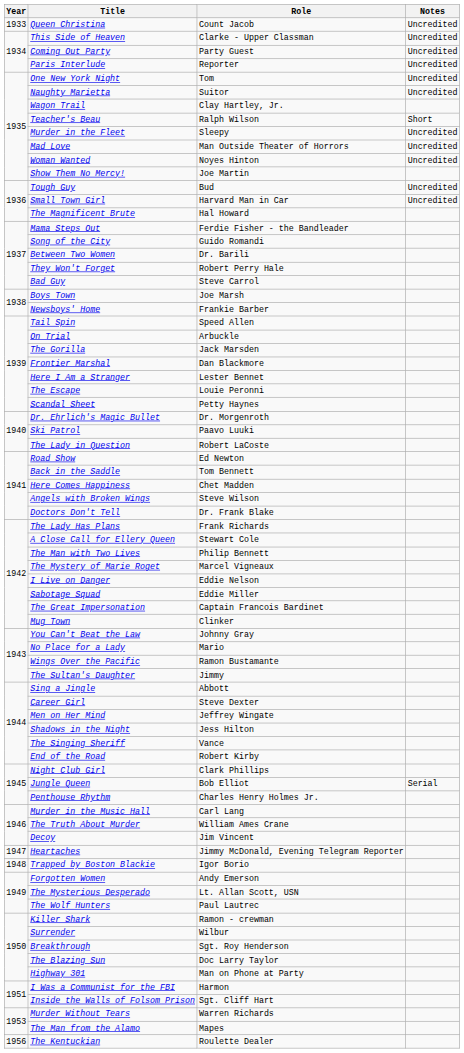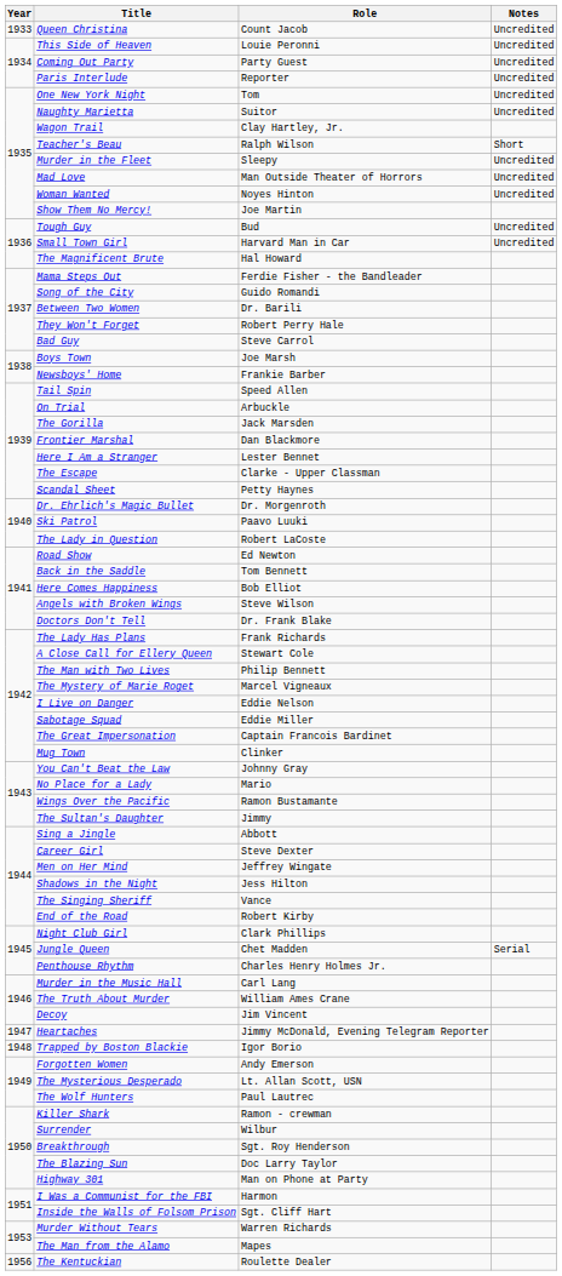 <table class="wikitable sortable">
 <tr>
 <th>Year</th>
 <th>Title</th>
 <th>Role</th>
 <th class="unsortable">Notes</th>
 </tr>
 <tr>
 <td>1933</td>
 <td><em><a href='#'>Queen Christina</a></em></td>
 <td>Count Jacob</td>
 <td>Uncredited</td>
 </tr>
 <tr>
 <td rowspan="3">1934</td>
 <td><em><a href='#'>This Side of Heaven</a></em></td>
-<td>Clarke - Upper Classman</td>
+<td>Louie Peronni</td>
 <td>Uncredited</td>
 </tr>
 <tr>
 <td><em><a href='#'>Coming Out Party</a></em></td>
 <td>Party Guest</td>
 <td>Uncredited</td>
 </tr>
 <tr>
 <td><em><a href='#'>Paris Interlude</a></em></td>
 <td>Reporter</td>
 <td>Uncredited</td>
 </tr>
 <tr>
 <td rowspan="8">1935</td>
 <td><em><a href='#'>One New York Night</a></em></td>
 <td>Tom</td>
 <td>Uncredited</td>
 </tr>
 <tr>
 <td><em><a href='#'>Naughty Marietta</a></em></td>
 <td>Suitor</td>
 <td>Uncredited</td>
 </tr>
 <tr>
 <td><em><a href='#'>Wagon Trail</a></em></td>
 <td>Clay Hartley, Jr.</td>
 <td></td>
 </tr>
 <tr>
 <td><em><a href='#'>Teacher's Beau</a></em></td>
 <td>Ralph Wilson</td>
 <td>Short</td>
 </tr>
 <tr>
 <td><em><a href='#'>Murder in the Fleet</a></em></td>
 <td>Sleepy</td>
 <td>Uncredited</td>
 </tr>
 <tr>
 <td><em><a href='#'>Mad Love</a></em></td>
 <td>Man Outside Theater of Horrors</td>
 <td>Uncredited</td>
 </tr>
 <tr>
 <td><em><a href='#'>Woman Wanted</a></em></td>
 <td>Noyes Hinton</td>
 <td>Uncredited</td>
 </tr>
 <tr>
 <td><em><a href='#'>Show Them No Mercy!</a></em></td>
 <td>Joe Martin</td>
 <td></td>
 </tr>
 <tr>
 <td rowspan="3">1936</td>
 <td><em><a href='#'>Tough Guy</a></em></td>
 <td>Bud</td>
 <td>Uncredited</td>
 </tr>
 <tr>
 <td><em><a href='#'>Small Town Girl</a></em></td>
 <td>Harvard Man in Car</td>
 <td>Uncredited</td>
 </tr>
 <tr>
 <td><em><a href='#'>The Magnificent Brute</a></em></td>
 <td>Hal Howard</td>
 <td></td>
 </tr>
 <tr>
 <td rowspan="5">1937</td>
 <td><em><a href='#'>Mama Steps Out</a></em></td>
 <td>Ferdie Fisher - the Bandleader</td>
 <td></td>
 </tr>
 <tr>
 <td><em><a href='#'>Song of the City</a></em></td>
 <td>Guido Romandi</td>
 <td></td>
 </tr>
 <tr>
 <td><em><a href='#'>Between Two Women</a></em></td>
 <td>Dr. Barili</td>
 <td></td>
 </tr>
 <tr>
 <td><em><a href='#'>They Won't Forget</a></em></td>
 <td>Robert Perry Hale</td>
 <td></td>
 </tr>
 <tr>
 <td><em><a href='#'>Bad Guy</a></em></td>
 <td>Steve Carrol</td>
 <td></td>
 </tr>
 <tr>
 <td rowspan="2">1938</td>
 <td><em><a href='#'>Boys Town</a></em></td>
 <td>Joe Marsh</td>
 <td></td>
 </tr>
 <tr>
 <td><em><a href='#'>Newsboys' Home</a></em></td>
 <td>Frankie Barber</td>
 <td></td>
 </tr>
 <tr>
 <td rowspan="7">1939</td>
 <td><em><a href='#'>Tail Spin</a></em></td>
 <td>Speed Allen</td>
 <td></td>
 </tr>
 <tr>
 <td><em><a href='#'>On Trial</a></em></td>
 <td>Arbuckle</td>
 <td></td>
 </tr>
 <tr>
 <td><em><a href='#'>The Gorilla</a></em></td>
 <td>Jack Marsden</td>
 <td></td>
 </tr>
 <tr>
 <td><em><a href='#'>Frontier Marshal</a></em></td>
 <td>Dan Blackmore</td>
 <td></td>
 </tr>
 <tr>
 <td><em><a href='#'>Here I Am a Stranger</a></em></td>
 <td>Lester Bennet</td>
 <td></td>
 </tr>
 <tr>
 <td><em><a href='#'>The Escape</a></em></td>
-<td>Louie Peronni</td>
+<td>Clarke - Upper Classman</td>
 <td></td>
 </tr>
 <tr>
 <td><em><a href='#'>Scandal Sheet</a></em></td>
 <td>Petty Haynes</td>
 <td></td>
 </tr>
 <tr>
 <td rowspan="3">1940</td>
 <td><em><a href='#'>Dr. Ehrlich's Magic Bullet</a></em></td>
 <td>Dr. Morgenroth</td>
 <td></td>
 </tr>
 <tr>
 <td><em><a href='#'>Ski Patrol</a></em></td>
 <td>Paavo Luuki</td>
 <td></td>
 </tr>
 <tr>
 <td><em><a href='#'>The Lady in Question</a></em></td>
 <td>Robert LaCoste</td>
 <td></td>
 </tr>
 <tr>
 <td rowspan="5">1941</td>
 <td><em><a href='#'>Road Show</a></em></td>
 <td>Ed Newton</td>
 <td></td>
 </tr>
 <tr>
 <td><em><a href='#'>Back in the Saddle</a></em></td>
 <td>Tom Bennett</td>
 <td></td>
 </tr>
 <tr>
 <td><em><a href='#'>Here Comes Happiness</a></em></td>
-<td>Chet Madden</td>
+<td>Bob Elliot</td>
 <td></td>
 </tr>
 <tr>
 <td><em><a href='#'>Angels with Broken Wings</a></em></td>
 <td>Steve Wilson</td>
 <td></td>
 </tr>
 <tr>
 <td><em><a href='#'>Doctors Don't Tell</a></em></td>
 <td>Dr. Frank Blake</td>
 <td></td>
 </tr>
 <tr>
 <td rowspan="8">1942</td>
 <td><em><a href='#'>The Lady Has Plans</a></em></td>
 <td>Frank Richards</td>
 <td></td>
 </tr>
 <tr>
 <td><em><a href='#'>A Close Call for Ellery Queen</a></em></td>
 <td>Stewart Cole</td>
 <td></td>
 </tr>
 <tr>
 <td><em><a href='#'>The Man with Two Lives</a></em></td>
 <td>Philip Bennett</td>
 <td></td>
 </tr>
 <tr>
 <td><em><a href='#'>The Mystery of Marie Roget</a></em></td>
 <td>Marcel Vigneaux</td>
 <td></td>
 </tr>
 <tr>
 <td><em><a href='#'>I Live on Danger</a></em></td>
 <td>Eddie Nelson</td>
 <td></td>
 </tr>
 <tr>
 <td><em><a href='#'>Sabotage Squad</a></em></td>
 <td>Eddie Miller</td>
 <td></td>
 </tr>
 <tr>
 <td><em><a href='#'>The Great Impersonation</a></em></td>
 <td>Captain Francois Bardinet</td>
 <td></td>
 </tr>
 <tr>
 <td><em><a href='#'>Mug Town</a></em></td>
 <td>Clinker</td>
 <td></td>
 </tr>
 <tr>
 <td rowspan="4">1943</td>
 <td><em><a href='#'>You Can't Beat the Law</a></em></td>
 <td>Johnny Gray</td>
 <td></td>
 </tr>
 <tr>
 <td><em><a href='#'>No Place for a Lady</a></em></td>
 <td>Mario</td>
 <td></td>
 </tr>
 <tr>
 <td><em><a href='#'>Wings Over the Pacific</a></em></td>
 <td>Ramon Bustamante</td>
 <td></td>
 </tr>
 <tr>
 <td><em><a href='#'>The Sultan's Daughter</a></em></td>
 <td>Jimmy</td>
 <td></td>
 </tr>
 <tr>
 <td rowspan="6">1944</td>
 <td><em><a href='#'>Sing a Jingle</a></em></td>
 <td>Abbott</td>
 <td></td>
 </tr>
 <tr>
 <td><em><a href='#'>Career Girl</a></em></td>
 <td>Steve Dexter</td>
 <td></td>
 </tr>
 <tr>
 <td><em><a href='#'>Men on Her Mind</a></em></td>
 <td>Jeffrey Wingate</td>
 <td></td>
 </tr>
 <tr>
 <td><em><a href='#'>Shadows in the Night</a></em></td>
 <td>Jess Hilton</td>
 <td></td>
 </tr>
 <tr>
 <td><em><a href='#'>The Singing Sheriff</a></em></td>
 <td>Vance</td>
 <td></td>
 </tr>
 <tr>
 <td><em><a href='#'>End of the Road</a></em></td>
 <td>Robert Kirby</td>
 <td></td>
 </tr>
 <tr>
 <td rowspan="3">1945</td>
 <td><em><a href='#'>Night Club Girl</a></em></td>
 <td>Clark Phillips</td>
 <td></td>
 </tr>
 <tr>
 <td><em><a href='#'>Jungle Queen</a></em></td>
-<td>Bob Elliot</td>
+<td>Chet Madden</td>
 <td>Serial</td>
 </tr>
 <tr>
 <td><em><a href='#'>Penthouse Rhythm</a></em></td>
 <td>Charles Henry Holmes Jr.</td>
 <td></td>
 </tr>
 <tr>
 <td rowspan="3">1946</td>
 <td><em><a href='#'>Murder in the Music Hall</a></em></td>
 <td>Carl Lang</td>
 <td></td>
 </tr>
 <tr>
 <td><em><a href='#'>The Truth About Murder</a></em></td>
 <td>William Ames Crane</td>
 <td></td>
 </tr>
 <tr>
 <td><em><a href='#'>Decoy</a></em></td>
 <td>Jim Vincent</td>
 <td></td>
 </tr>
 <tr>
 <td>1947</td>
 <td><em><a href='#'>Heartaches</a></em></td>
 <td>Jimmy McDonald, Evening Telegram Reporter</td>
 <td></td>
 </tr>
 <tr>
 <td>1948</td>
 <td><em><a href='#'>Trapped by Boston Blackie</a></em></td>
 <td>Igor Borio</td>
 <td></td>
 </tr>
 <tr>
 <td rowspan="3">1949</td>
 <td><em><a href='#'>Forgotten Women</a></em></td>
 <td>Andy Emerson</td>
 <td></td>
 </tr>
 <tr>
 <td><em><a href='#'>The Mysterious Desperado</a></em></td>
 <td>Lt. Allan Scott, USN</td>
 <td></td>
 </tr>
 <tr>
 <td><em><a href='#'>The Wolf Hunters</a></em></td>
 <td>Paul Lautrec</td>
 <td></td>
 </tr>
 <tr>
 <td rowspan="5">1950</td>
 <td><em><a href='#'>Killer Shark</a></em></td>
 <td>Ramon - crewman</td>
 <td></td>
 </tr>
 <tr>
 <td><em><a href='#'>Surrender</a></em></td>
 <td>Wilbur</td>
 <td></td>
 </tr>
 <tr>
 <td><em><a href='#'>Breakthrough</a></em></td>
 <td>Sgt. Roy Henderson</td>
 <td></td>
 </tr>
 <tr>
 <td><em><a href='#'>The Blazing Sun</a></em></td>
 <td>Doc Larry Taylor</td>
 <td></td>
 </tr>
 <tr>
 <td><em><a href='#'>Highway 301</a></em></td>
 <td>Man on Phone at Party</td>
 <td></td>
 </tr>
 <tr>
 <td rowspan="2">1951</td>
 <td><em><a href='#'>I Was a Communist for the FBI</a></em></td>
 <td>Harmon</td>
 <td></td>
 </tr>
 <tr>
 <td><em><a href='#'>Inside the Walls of Folsom Prison</a></em></td>
 <td>Sgt. Cliff Hart</td>
 <td></td>
 </tr>
 <tr>
 <td rowspan="2">1953</td>
 <td><em><a href='#'>Murder Without Tears</a></em></td>
 <td>Warren Richards</td>
 <td></td>
 </tr>
 <tr>
 <td><em><a href='#'>The Man from the Alamo</a></em></td>
 <td>Mapes</td>
 <td></td>
 </tr>
 <tr>
 <td>1956</td>
 <td><em><a href='#'>The Kentuckian</a></em></td>
 <td>Roulette Dealer</td>
 <td></td>
 </tr>
 </table>
